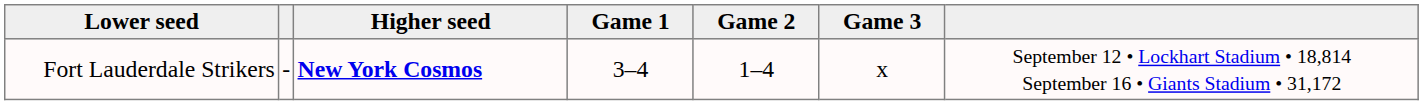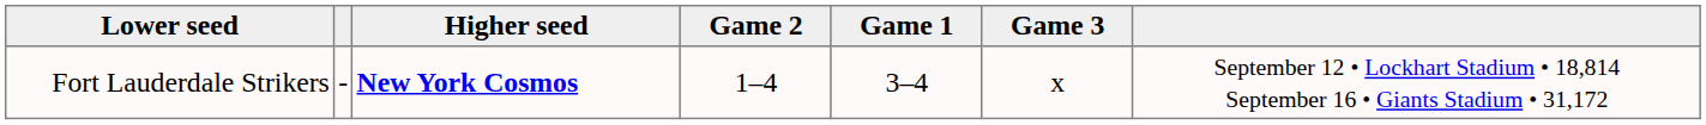 <table style=border-collapse:collapse border=1 cellspacing=0 cellpadding=2>
 <tr align=center bgcolor=#efefef>
 <th width=180>Lower seed</th>
 <th width=5></th>
 <th width=180>Higher seed</th>
+<th width=80>Game 2</th>
 <th width=80>Game 1</th>
-<th width=80>Game 2</th>
 <th width=80>Game 3</th>
 <td width=315></td>
 </tr>
 <tr align=center bgcolor=fffafa>
 <td align=right>Fort Lauderdale Strikers</td>
 <td>-</td>
 <td align=left><strong><a href='#'>New York Cosmos</a></strong></td>
+<td>1–4</td>
 <td>3–4</td>
-<td>1–4</td>
 <td>x</td>
 <td><small>September 12 • <a href='#'>Lockhart Stadium</a> • 18,814<br>September 16 • <a href='#'>Giants Stadium</a> • 31,172</small></td>
 </tr>
 </table>
